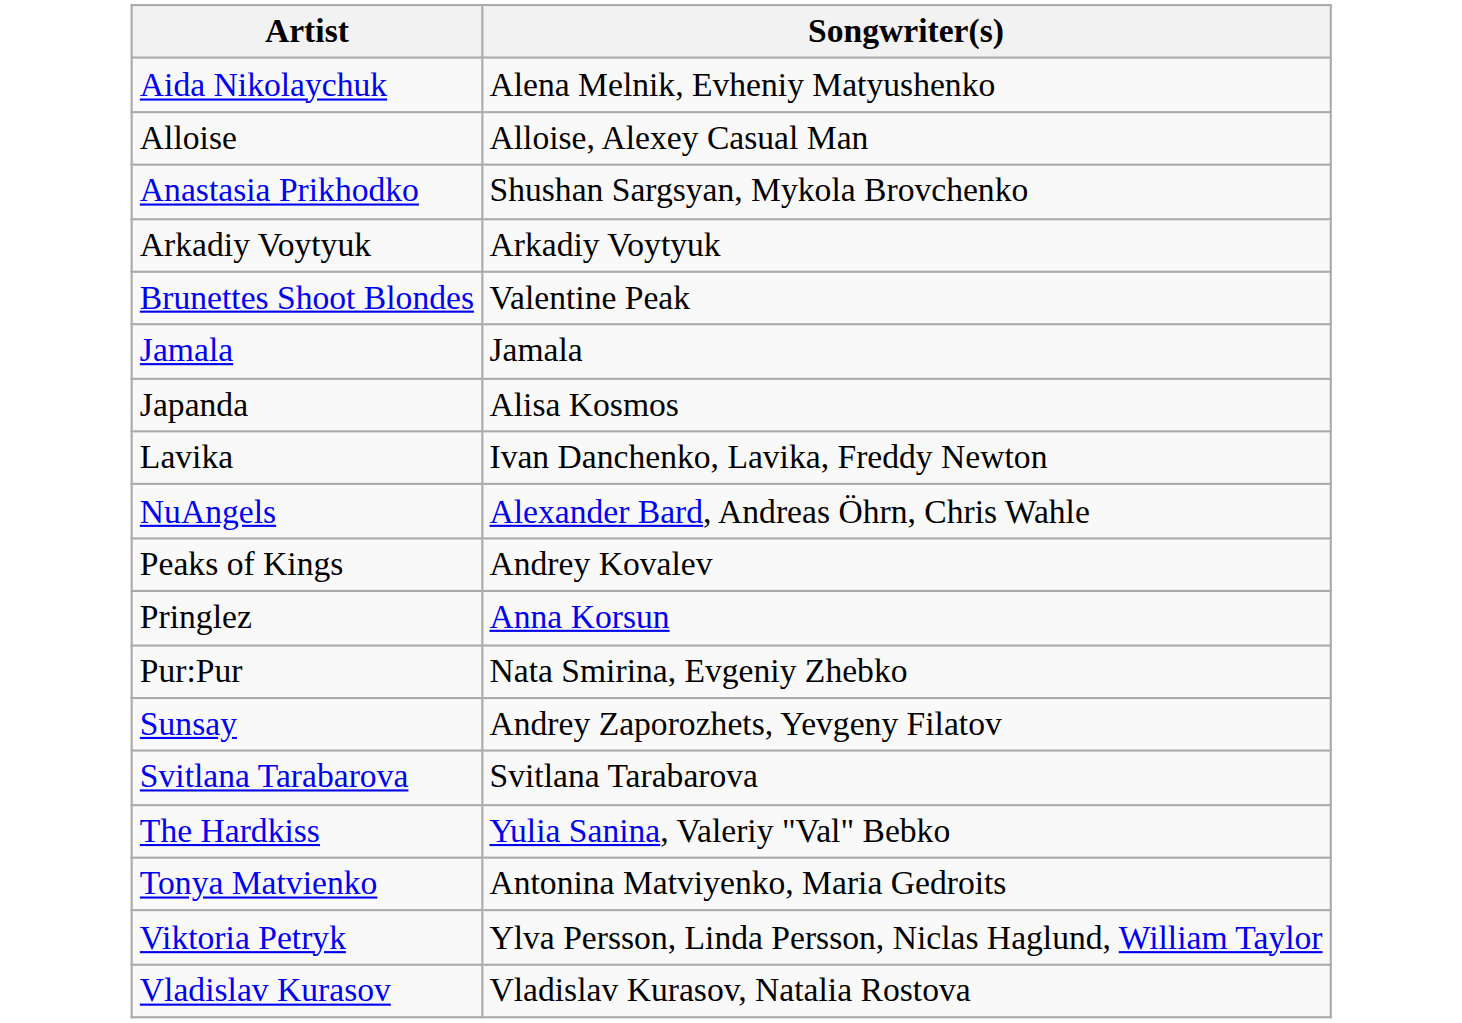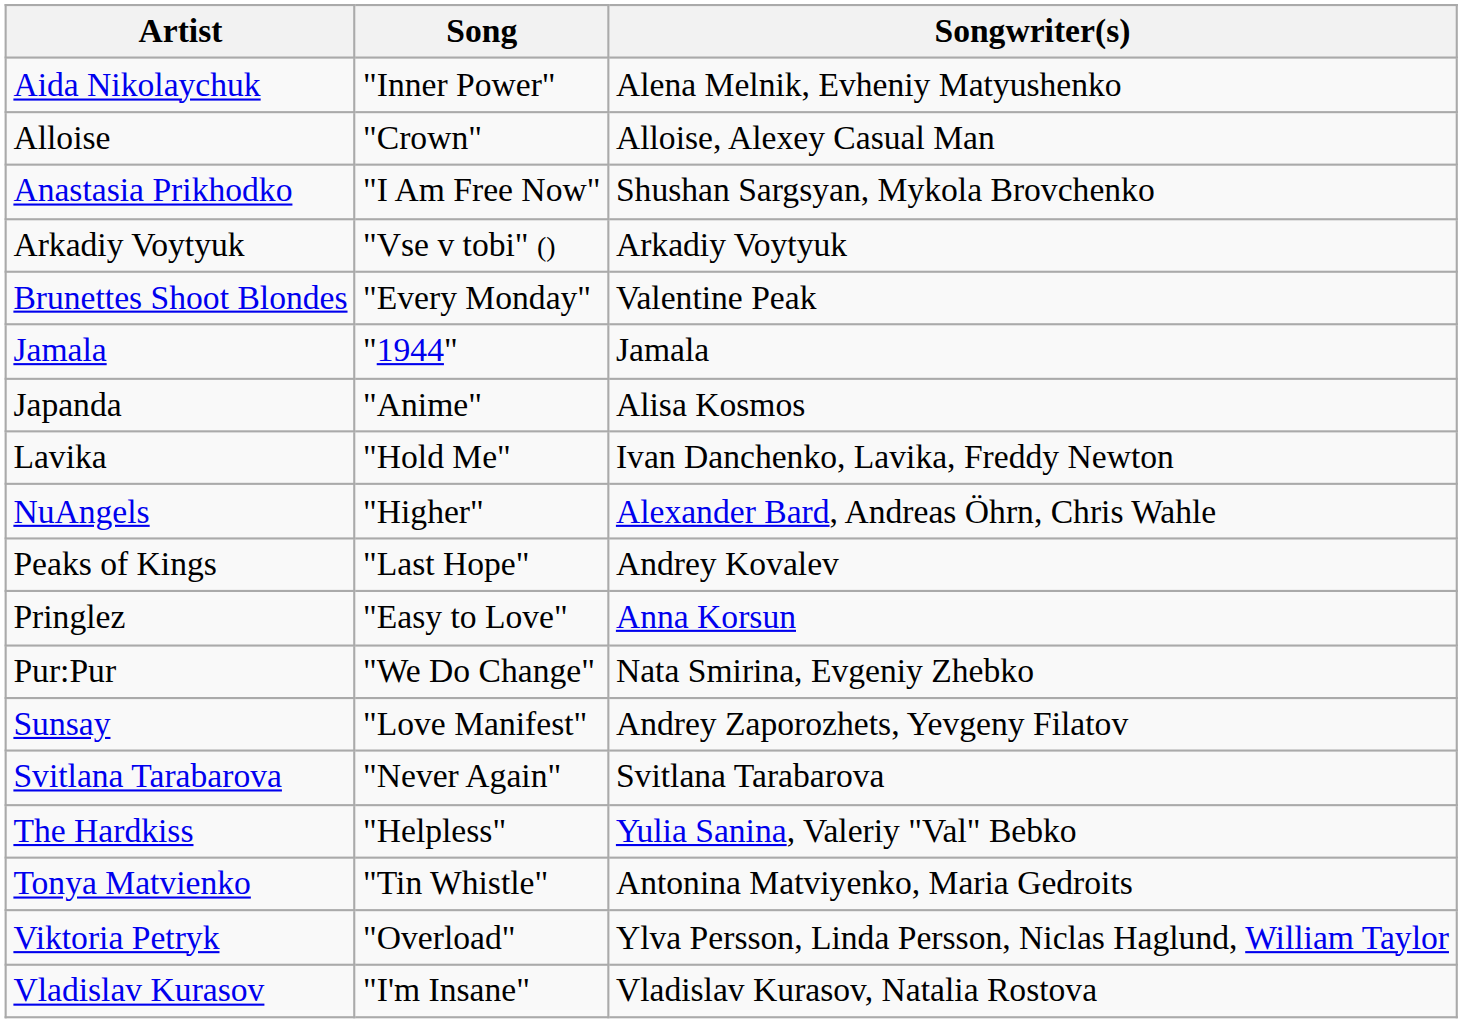 <table class="sortable wikitable" style="margin: 1em auto 1em auto">
 <tr>
 <th>Artist</th>
+<th>Song</th>
 <th>Songwriter(s)</th>
 </tr>
 <tr>
 <td><a href='#'>Aida Nikolaychuk</a></td>
+<td>"Inner Power"</td>
 <td>Alena Melnik, Evheniy Matyushenko</td>
 </tr>
 <tr>
 <td>Alloise</td>
+<td>"Crown"</td>
 <td>Alloise, Alexey Casual Man</td>
 </tr>
 <tr>
 <td><a href='#'>Anastasia Prikhodko</a></td>
+<td>"I Am Free Now"</td>
 <td>Shushan Sargsyan, Mykola Brovchenko</td>
 </tr>
 <tr>
 <td>Arkadiy Voytyuk</td>
+<td>"Vse v tobi" <small>()</small></td>
 <td>Arkadiy Voytyuk</td>
 </tr>
 <tr>
 <td><a href='#'>Brunettes Shoot Blondes</a></td>
+<td>"Every Monday"</td>
 <td>Valentine Peak</td>
 </tr>
 <tr>
 <td><a href='#'>Jamala</a></td>
+<td>"<a href='#'>1944</a>"</td>
 <td>Jamala</td>
 </tr>
 <tr>
 <td>Japanda</td>
+<td>"Anime"</td>
 <td>Alisa Kosmos</td>
 </tr>
 <tr>
 <td>Lavika</td>
+<td>"Hold Me"</td>
 <td>Ivan Danchenko, Lavika, Freddy Newton</td>
 </tr>
 <tr>
 <td><a href='#'>NuAngels</a></td>
+<td>"Higher"</td>
 <td><a href='#'>Alexander Bard</a>, Andreas Öhrn, Chris Wahle</td>
 </tr>
 <tr>
 <td>Peaks of Kings</td>
+<td>"Last Hope"</td>
 <td>Andrey Kovalev</td>
 </tr>
 <tr>
 <td>Pringlez</td>
+<td>"Easy to Love"</td>
 <td><a href='#'>Anna Korsun</a></td>
 </tr>
 <tr>
 <td>Pur:Pur</td>
+<td>"We Do Change"</td>
 <td>Nata Smirina, Evgeniy Zhebko</td>
 </tr>
 <tr>
 <td><a href='#'>Sunsay</a></td>
+<td>"Love Manifest"</td>
 <td>Andrey Zaporozhets, Yevgeny Filatov</td>
 </tr>
 <tr>
 <td><a href='#'>Svitlana Tarabarova</a></td>
+<td>"Never Again"</td>
 <td>Svitlana Tarabarova</td>
 </tr>
 <tr>
 <td><a href='#'>The Hardkiss</a></td>
+<td>"Helpless"</td>
 <td><a href='#'>Yulia Sanina</a>, Valeriy "Val" Bebko</td>
 </tr>
 <tr>
 <td><a href='#'>Tonya Matvienko</a></td>
+<td>"Tin Whistle"</td>
 <td>Antonina Matviyenko, Maria Gedroits</td>
 </tr>
 <tr>
 <td><a href='#'>Viktoria Petryk</a></td>
+<td>"Overload"</td>
 <td>Ylva Persson, Linda Persson, Niclas Haglund, <a href='#'>William Taylor</a></td>
 </tr>
 <tr>
 <td><a href='#'>Vladislav Kurasov</a></td>
+<td>"I'm Insane"</td>
 <td>Vladislav Kurasov, Natalia Rostova</td>
 </tr>
 </table>
